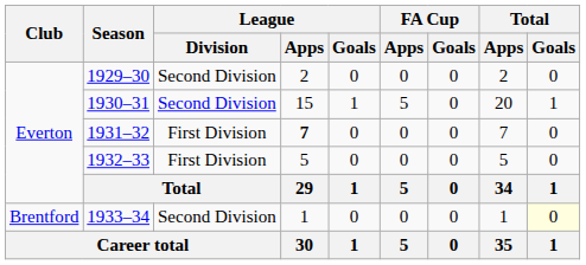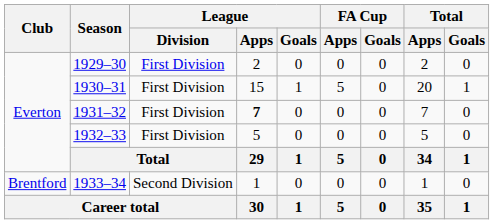 <table class="wikitable" style="text-align: center;">
 <tr>
 <th rowspan="2">Club</th>
 <th rowspan="2">Season</th>
 <th colspan="3">League</th>
 <th colspan="2">FA Cup</th>
 <th colspan="2">Total</th>
 </tr>
 <tr>
 <th>Division</th>
 <th>Apps</th>
 <th>Goals</th>
 <th>Apps</th>
 <th>Goals</th>
 <th>Apps</th>
 <th>Goals</th>
 </tr>
 <tr>
 <td rowspan="5"><a href='#'>Everton</a></td>
 <td><a href='#'>1929–30</a></td>
-<td>Second Division</td>
+<td><a href='#'>First Division</a></td>
 <td>2</td>
 <td>0</td>
 <td>0</td>
 <td>0</td>
 <td>2</td>
 <td>0</td>
 </tr>
 <tr>
 <td><a href='#'>1930–31</a></td>
-<td><a href='#'>Second Division</a></td>
+<td>First Division</td>
 <td>15</td>
 <td>1</td>
 <td>5</td>
 <td>0</td>
 <td>20</td>
 <td>1</td>
 </tr>
 <tr>
 <td><a href='#'>1931–32</a></td>
 <td>First Division</td>
 <td><strong>7</strong></td>
 <td>0</td>
 <td>0</td>
 <td>0</td>
 <td>7</td>
 <td>0</td>
 </tr>
 <tr>
 <td><a href='#'>1932–33</a></td>
 <td>First Division</td>
 <td>5</td>
 <td>0</td>
 <td>0</td>
 <td>0</td>
 <td>5</td>
 <td>0</td>
 </tr>
 <tr>
 <th colspan="2">Total</th>
 <th>29</th>
 <th>1</th>
 <th>5</th>
 <th>0</th>
 <th>34</th>
 <th>1</th>
 </tr>
 <tr>
 <td><a href='#'>Brentford</a></td>
 <td><a href='#'>1933–34</a></td>
 <td>Second Division</td>
 <td>1</td>
 <td>0</td>
 <td>0</td>
 <td>0</td>
 <td>1</td>
-<td style="background: lightyellow;">0</td>
+<td>0</td>
 </tr>
 <tr>
 <th colspan="3">Career total</th>
 <th>30</th>
 <th>1</th>
 <th>5</th>
 <th>0</th>
 <th>35</th>
 <th>1</th>
 </tr>
 </table>
